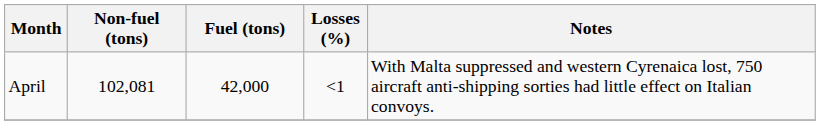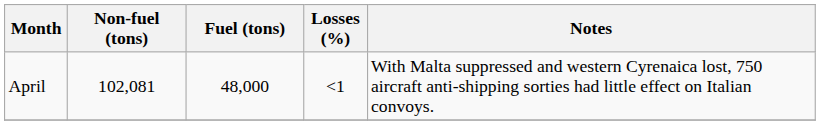 <table class="wikitable sortable">
 <tr>
 <th scope="col" width="50px">Month</th>
 <th scope="col" width="100px">Non-fuel (tons)</th>
 <th scope="col" width="100px">Fuel (tons)</th>
 <th scope="col" width="50px">Losses (%)</th>
 <th scope="col" width="400px">Notes</th>
 </tr>
 <tr>
 <td align="left">April</td>
 <td align="center">102,081</td>
-<td align="center">42,000</td>
+<td align="center">48,000</td>
 <td align="center"><1</td>
 <td align="left">With Malta suppressed and western Cyrenaica lost, 750 aircraft anti-shipping sorties had little effect on Italian convoys.</td>
 </tr>
 <tr>
 </tr>
 </table>
